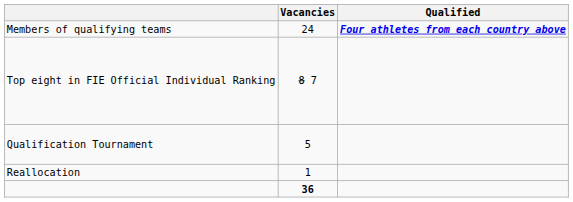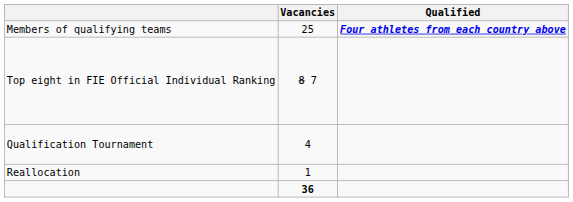 <table class="wikitable">
 <tr>
 <th></th>
 <th>Vacancies</th>
 <th>Qualified</th>
 </tr>
 <tr>
 <td>Members of qualifying teams</td>
-<td style="text-align:center;">24</td>
+<td style="text-align:center;">25</td>
 <td><strong><em><a href='#'>Four athletes from each country above</a></em></strong></td>
 </tr>
 <tr>
 <td>Top eight in FIE Official Individual Ranking</td>
 <td style="text-align:center;"><s>8</s> 7</td>
 <td><br><s></s><br><br><br><br><br><br></td>
 </tr>
 <tr>
 <td>Qualification Tournament</td>
-<td style="text-align:center;">5</td>
+<td style="text-align:center;">4</td>
 <td><br><br><br></td>
 </tr>
 <tr>
 <td>Reallocation</td>
 <td style="text-align:center;">1</td>
 <td></td>
 </tr>
 <tr>
 <td></td>
 <td style="text-align:center;"><strong>36</strong></td>
 <td></td>
 </tr>
 </table>
